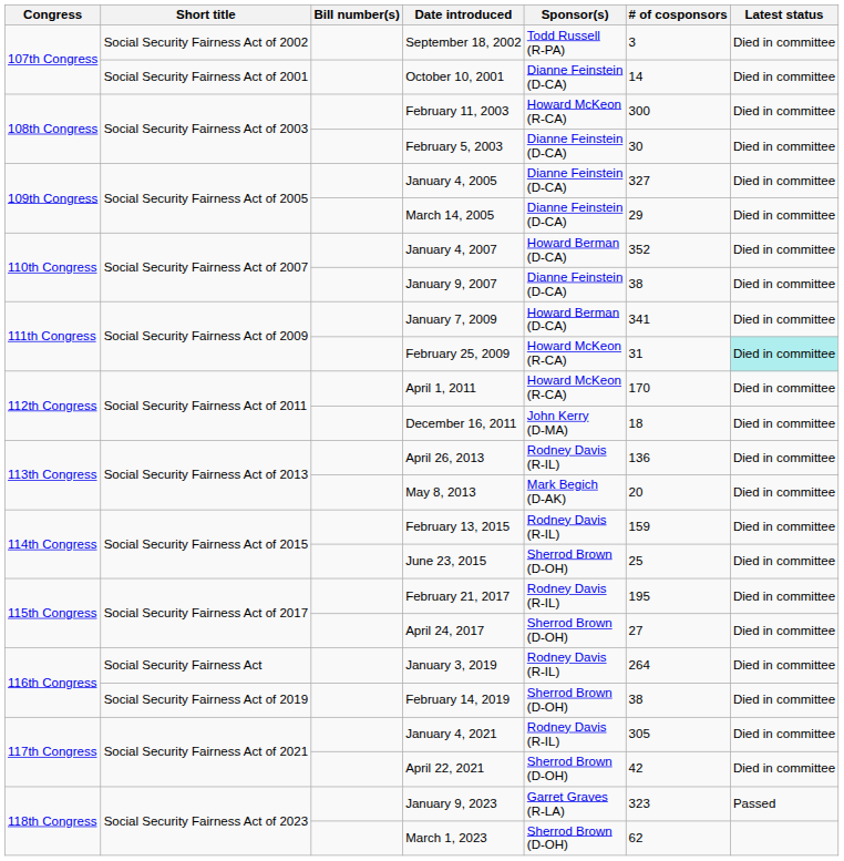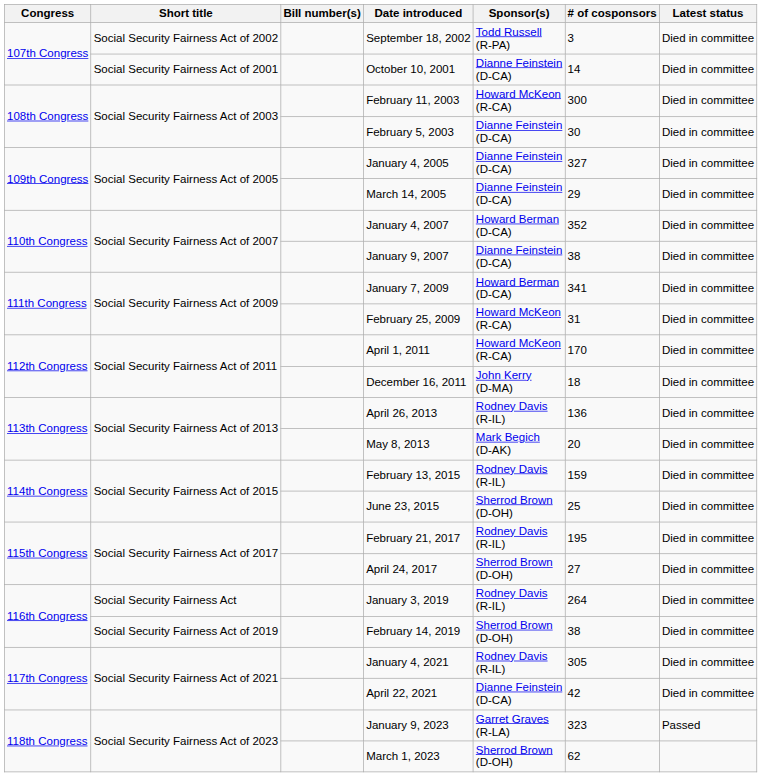 <table class="wikitable">
 <tr>
 <th>Congress</th>
 <th>Short title</th>
 <th>Bill number(s)</th>
 <th>Date introduced</th>
 <th>Sponsor(s)</th>
 <th># of cosponsors</th>
 <th>Latest status</th>
 </tr>
 <tr>
 <td rowspan="2"><a href='#'>107th Congress</a></td>
 <td>Social Security Fairness Act of 2002</td>
 <td></td>
 <td>September 18, 2002</td>
 <td><a href='#'>Todd Russell</a><br>(R-PA)</td>
 <td>3</td>
 <td>Died in committee</td>
 </tr>
 <tr>
 <td>Social Security Fairness Act of 2001</td>
 <td></td>
 <td>October 10, 2001</td>
 <td><a href='#'>Dianne Feinstein</a><br>(D-CA)</td>
 <td>14</td>
 <td>Died in committee</td>
 </tr>
 <tr>
 <td rowspan="2"><a href='#'>108th Congress</a></td>
 <td rowspan="2">Social Security Fairness Act of 2003</td>
 <td></td>
 <td>February 11, 2003</td>
 <td><a href='#'>Howard McKeon</a><br>(R-CA)</td>
 <td>300</td>
 <td>Died in committee</td>
 </tr>
 <tr>
 <td></td>
 <td>February 5, 2003</td>
 <td><a href='#'>Dianne Feinstein</a><br>(D-CA)</td>
 <td>30</td>
 <td>Died in committee</td>
 </tr>
 <tr>
 <td rowspan="2"><a href='#'>109th Congress</a></td>
 <td rowspan="2">Social Security Fairness Act of 2005</td>
 <td></td>
 <td>January 4, 2005</td>
 <td><a href='#'>Dianne Feinstein</a><br>(D-CA)</td>
 <td>327</td>
 <td>Died in committee</td>
 </tr>
 <tr>
 <td></td>
 <td>March 14, 2005</td>
 <td><a href='#'>Dianne Feinstein</a><br>(D-CA)</td>
 <td>29</td>
 <td>Died in committee</td>
 </tr>
 <tr>
 <td rowspan="2"><a href='#'>110th Congress</a></td>
 <td rowspan="2">Social Security Fairness Act of 2007</td>
 <td></td>
 <td>January 4, 2007</td>
 <td><a href='#'>Howard Berman</a><br>(D-CA)</td>
 <td>352</td>
 <td>Died in committee</td>
 </tr>
 <tr>
 <td></td>
 <td>January 9, 2007</td>
 <td><a href='#'>Dianne Feinstein</a><br>(D-CA)</td>
 <td>38</td>
 <td>Died in committee</td>
 </tr>
 <tr>
 <td rowspan="2"><a href='#'>111th Congress</a></td>
 <td rowspan="2">Social Security Fairness Act of 2009</td>
 <td></td>
 <td>January 7, 2009</td>
 <td><a href='#'>Howard Berman</a><br>(D-CA)</td>
 <td>341</td>
 <td>Died in committee</td>
 </tr>
 <tr>
 <td></td>
 <td>February 25, 2009</td>
 <td><a href='#'>Howard McKeon</a><br>(R-CA)</td>
 <td>31</td>
-<td style="background: paleturquoise;">Died in committee</td>
+<td>Died in committee</td>
 </tr>
 <tr>
 <td rowspan="2"><a href='#'>112th Congress</a></td>
 <td rowspan="2">Social Security Fairness Act of 2011</td>
 <td></td>
 <td>April 1, 2011</td>
 <td><a href='#'>Howard McKeon</a><br>(R-CA)</td>
 <td>170</td>
 <td>Died in committee</td>
 </tr>
 <tr>
 <td></td>
 <td>December 16, 2011</td>
 <td><a href='#'>John Kerry</a><br>(D-MA)</td>
 <td>18</td>
 <td>Died in committee</td>
 </tr>
 <tr>
 <td rowspan="2"><a href='#'>113th Congress</a></td>
 <td rowspan="2">Social Security Fairness Act of 2013</td>
 <td></td>
 <td>April 26, 2013</td>
 <td><a href='#'>Rodney Davis</a><br>(R-IL)</td>
 <td>136</td>
 <td>Died in committee</td>
 </tr>
 <tr>
 <td></td>
 <td>May 8, 2013</td>
 <td><a href='#'>Mark Begich</a><br>(D-AK)</td>
 <td>20</td>
 <td>Died in committee</td>
 </tr>
 <tr>
 <td rowspan="2"><a href='#'>114th Congress</a></td>
 <td rowspan="2">Social Security Fairness Act of 2015</td>
 <td></td>
 <td>February 13, 2015</td>
 <td><a href='#'>Rodney Davis</a><br>(R-IL)</td>
 <td>159</td>
 <td>Died in committee</td>
 </tr>
 <tr>
 <td></td>
 <td>June 23, 2015</td>
 <td><a href='#'>Sherrod Brown</a><br>(D-OH)</td>
 <td>25</td>
 <td>Died in committee</td>
 </tr>
 <tr>
 <td rowspan="2"><a href='#'>115th Congress</a></td>
 <td rowspan="2">Social Security Fairness Act of 2017</td>
 <td></td>
 <td>February 21, 2017</td>
 <td><a href='#'>Rodney Davis</a><br>(R-IL)</td>
 <td>195</td>
 <td>Died in committee</td>
 </tr>
 <tr>
 <td></td>
 <td>April 24, 2017</td>
 <td><a href='#'>Sherrod Brown</a><br>(D-OH)</td>
 <td>27</td>
 <td>Died in committee</td>
 </tr>
 <tr>
 <td rowspan="2"><a href='#'>116th Congress</a></td>
 <td>Social Security Fairness Act</td>
 <td></td>
 <td>January 3, 2019</td>
 <td><a href='#'>Rodney Davis</a><br>(R-IL)</td>
 <td>264</td>
 <td>Died in committee</td>
 </tr>
 <tr>
 <td>Social Security Fairness Act of 2019</td>
 <td></td>
 <td>February 14, 2019</td>
 <td><a href='#'>Sherrod Brown</a><br>(D-OH)</td>
 <td>38</td>
 <td>Died in committee</td>
 </tr>
 <tr>
 <td rowspan="2"><a href='#'>117th Congress</a></td>
 <td rowspan="2">Social Security Fairness Act of 2021</td>
 <td></td>
 <td>January 4, 2021</td>
 <td><a href='#'>Rodney Davis</a><br>(R-IL)</td>
 <td>305</td>
 <td>Died in committee</td>
 </tr>
 <tr>
 <td></td>
 <td>April 22, 2021</td>
-<td><a href='#'>Sherrod Brown</a><br>(D-OH)</td>
+<td><a href='#'>Dianne Feinstein</a><br>(D-CA)</td>
 <td>42</td>
 <td>Died in committee</td>
 </tr>
 <tr>
 <td rowspan="2"><a href='#'>118th Congress</a></td>
 <td rowspan="2">Social Security Fairness Act of 2023</td>
 <td></td>
 <td>January 9, 2023</td>
 <td><a href='#'>Garret Graves</a><br>(R-LA)</td>
 <td>323</td>
 <td>Passed</td>
 </tr>
 <tr>
 <td></td>
 <td>March 1, 2023</td>
 <td><a href='#'>Sherrod Brown</a><br>(D-OH)</td>
 <td>62</td>
 <td></td>
 </tr>
 </table>
